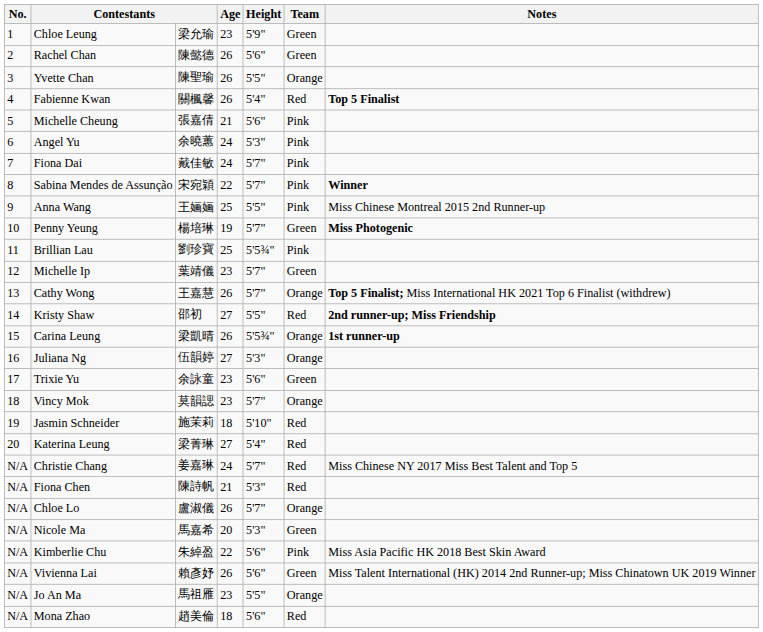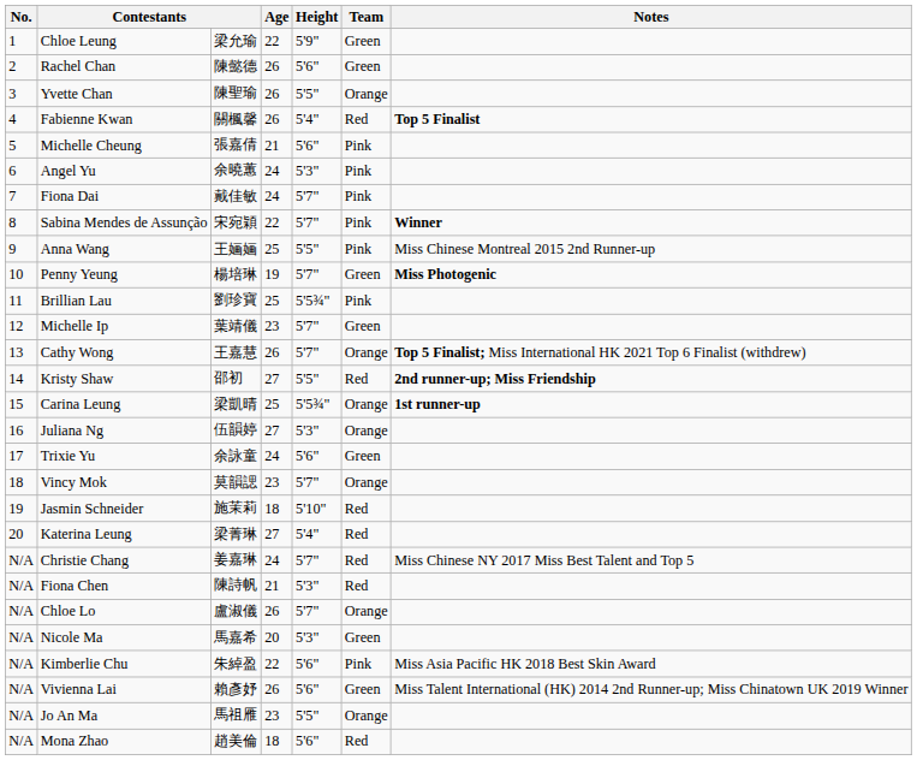 <table class="sortable wikitable">
 <tr>
 <th>No.</th>
 <th colspan="2">Contestants</th>
 <th>Age</th>
 <th>Height</th>
 <th>Team</th>
 <th>Notes</th>
 </tr>
 <tr>
 <td>1</td>
 <td>Chloe Leung</td>
 <td>梁允瑜</td>
-<td>23</td>
+<td>22</td>
 <td>5'9"</td>
 <td>Green</td>
 <td></td>
 </tr>
 <tr>
 <td>2</td>
 <td>Rachel Chan</td>
 <td>陳懿德</td>
 <td>26</td>
 <td>5'6"</td>
 <td>Green</td>
 <td></td>
 </tr>
 <tr>
 <td>3</td>
 <td>Yvette Chan</td>
 <td>陳聖瑜</td>
 <td>26</td>
 <td>5'5"</td>
 <td>Orange</td>
 <td></td>
 </tr>
 <tr>
 <td>4</td>
 <td>Fabienne Kwan</td>
 <td>關楓馨</td>
 <td>26</td>
 <td>5'4"</td>
 <td>Red</td>
 <td><strong>Top 5 Finalist</strong></td>
 </tr>
 <tr>
 <td>5</td>
 <td>Michelle Cheung</td>
 <td>張嘉倩</td>
 <td>21</td>
 <td>5'6"</td>
 <td>Pink</td>
 <td></td>
 </tr>
 <tr>
 <td>6</td>
 <td>Angel Yu</td>
 <td>余曉蕙</td>
 <td>24</td>
 <td>5'3"</td>
 <td>Pink</td>
 <td></td>
 </tr>
 <tr>
 <td>7</td>
 <td>Fiona Dai</td>
 <td>戴佳敏</td>
 <td>24</td>
 <td>5'7"</td>
 <td>Pink</td>
 <td></td>
 </tr>
 <tr>
 <td>8</td>
 <td>Sabina Mendes de Assunção</td>
 <td>宋宛穎</td>
 <td>22</td>
 <td>5'7"</td>
 <td>Pink</td>
 <td><strong>Winner</strong></td>
 </tr>
 <tr>
 <td>9</td>
 <td>Anna Wang</td>
 <td>王婳婳</td>
 <td>25</td>
 <td>5'5"</td>
 <td>Pink</td>
 <td>Miss Chinese Montreal 2015 2nd Runner-up</td>
 </tr>
 <tr>
 <td>10</td>
 <td>Penny Yeung</td>
 <td>楊培琳</td>
 <td>19</td>
 <td>5'7"</td>
 <td>Green</td>
 <td><strong>Miss Photogenic</strong></td>
 </tr>
 <tr>
 <td>11</td>
 <td>Brillian Lau</td>
 <td>劉珍寶</td>
 <td>25</td>
 <td>5'5¾"</td>
 <td>Pink</td>
 <td></td>
 </tr>
 <tr>
 <td>12</td>
 <td>Michelle Ip</td>
 <td>葉靖儀</td>
 <td>23</td>
 <td>5'7"</td>
 <td>Green</td>
 <td></td>
 </tr>
 <tr>
 <td>13</td>
 <td>Cathy Wong</td>
 <td>王嘉慧</td>
 <td>26</td>
 <td>5'7"</td>
 <td>Orange</td>
 <td><strong>Top 5 Finalist;</strong> Miss International HK 2021 Top 6 Finalist (withdrew)</td>
 </tr>
 <tr>
 <td>14</td>
 <td>Kristy Shaw</td>
 <td>邵初</td>
 <td>27</td>
 <td>5'5"</td>
 <td>Red</td>
 <td><strong>2nd runner-up; Miss Friendship</strong></td>
 </tr>
 <tr>
 <td>15</td>
 <td>Carina Leung</td>
 <td>梁凱晴</td>
-<td>26</td>
+<td>25</td>
 <td>5'5¾"</td>
 <td>Orange</td>
 <td><strong>1st runner-up</strong></td>
 </tr>
 <tr>
 <td>16</td>
 <td>Juliana Ng</td>
 <td>伍韻婷</td>
 <td>27</td>
 <td>5'3"</td>
 <td>Orange</td>
 <td></td>
 </tr>
 <tr>
 <td>17</td>
 <td>Trixie Yu</td>
 <td>余詠童</td>
-<td>23</td>
+<td>24</td>
 <td>5'6"</td>
 <td>Green</td>
 <td></td>
 </tr>
 <tr>
 <td>18</td>
 <td>Vincy Mok</td>
 <td>莫韻諰</td>
 <td>23</td>
 <td>5'7"</td>
 <td>Orange</td>
 <td></td>
 </tr>
 <tr>
 <td>19</td>
 <td>Jasmin Schneider</td>
 <td>施茉莉</td>
 <td>18</td>
 <td>5'10"</td>
 <td>Red</td>
 <td></td>
 </tr>
 <tr>
 <td>20</td>
 <td>Katerina Leung</td>
 <td>梁菁琳</td>
 <td>27</td>
 <td>5'4"</td>
 <td>Red</td>
 <td></td>
 </tr>
 <tr>
 <td>N/A</td>
 <td>Christie Chang</td>
 <td>姜嘉琳</td>
 <td>24</td>
 <td>5'7"</td>
 <td>Red</td>
 <td>Miss Chinese NY 2017 Miss Best Talent and Top 5</td>
 </tr>
 <tr>
 <td>N/A</td>
 <td>Fiona Chen</td>
 <td>陳詩帆</td>
 <td>21</td>
 <td>5'3"</td>
 <td>Red</td>
 <td></td>
 </tr>
 <tr>
 <td>N/A</td>
 <td>Chloe Lo</td>
 <td>盧淑儀</td>
 <td>26</td>
 <td>5'7"</td>
 <td>Orange</td>
 <td></td>
 </tr>
 <tr>
 <td>N/A</td>
 <td>Nicole Ma</td>
 <td>馬嘉希</td>
 <td>20</td>
 <td>5'3"</td>
 <td>Green</td>
 <td></td>
 </tr>
 <tr>
 <td>N/A</td>
 <td>Kimberlie Chu</td>
 <td>朱綽盈</td>
 <td>22</td>
 <td>5'6"</td>
 <td>Pink</td>
 <td>Miss Asia Pacific HK 2018 Best Skin Award</td>
 </tr>
 <tr>
 <td>N/A</td>
 <td>Vivienna Lai</td>
 <td>賴彥妤</td>
 <td>26</td>
 <td>5'6"</td>
 <td>Green</td>
 <td>Miss Talent International (HK) 2014 2nd Runner-up; Miss Chinatown UK 2019 Winner</td>
 </tr>
 <tr>
 <td>N/A</td>
 <td>Jo An Ma</td>
 <td>馬祖雁</td>
 <td>23</td>
 <td>5'5"</td>
 <td>Orange</td>
 <td></td>
 </tr>
 <tr>
 <td>N/A</td>
 <td>Mona Zhao</td>
 <td>趙美倫</td>
 <td>18</td>
 <td>5'6"</td>
 <td>Red</td>
 <td></td>
 </tr>
 </table>
